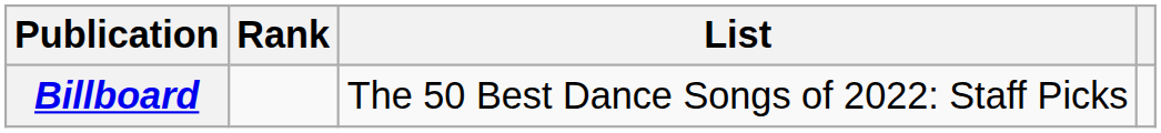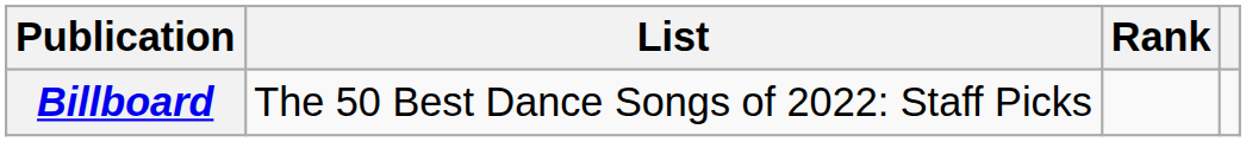 <table class="wikitable sortable plainrowheaders" style="text-align:center;">
 <tr>
 <th>Publication</th>
+<th class="unsortable">List</th>
 <th>Rank</th>
-<th class="unsortable">List</th>
 <th class="unsortable"></th>
 </tr>
 <tr>
 <th scope="row"><em><a href='#'>Billboard</a></em></th>
+<td>The 50 Best Dance Songs of 2022: Staff Picks</td>
 <td></td>
-<td>The 50 Best Dance Songs of 2022: Staff Picks</td>
 <td></td>
 </tr>
 </table>
